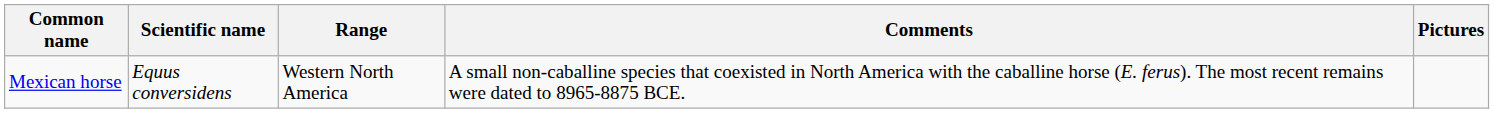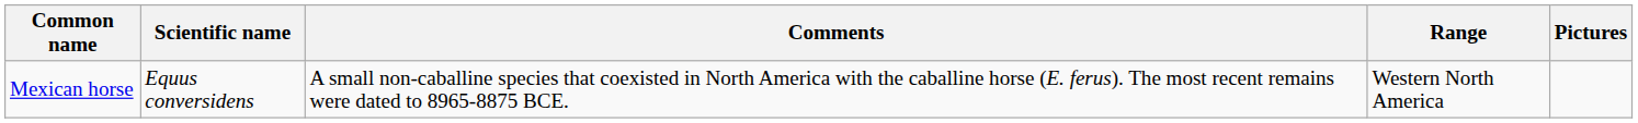 <table class="wikitable">
 <tr>
 <th>Common name</th>
 <th>Scientific name</th>
+<th class="unsortable">Comments</th>
 <th>Range</th>
-<th class="unsortable">Comments</th>
 <th class="unsortable">Pictures</th>
 </tr>
 <tr>
 <td><a href='#'>Mexican horse</a></td>
 <td><em>Equus conversidens</em></td>
+<td>A small non-caballine species that coexisted in North America with the caballine horse (<em>E. ferus</em>). The most recent remains were dated to 8965-8875 BCE.</td>
 <td>Western North America</td>
-<td>A small non-caballine species that coexisted in North America with the caballine horse (<em>E. ferus</em>). The most recent remains were dated to 8965-8875 BCE.</td>
 <td></td>
 </tr>
 </table>
